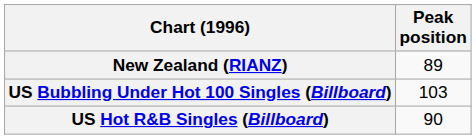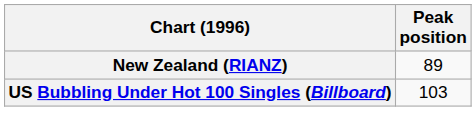 <table class="wikitable sortable plainrowheaders" style="text-align:center">
 <tr>
 <th>Chart (1996)</th>
 <th>Peak<br>position</th>
 </tr>
 <tr>
 <th scope="row">New Zealand (<a href='#'>RIANZ</a>)</th>
 <td>89</td>
 </tr>
 <tr>
 <th scope="row">US <a href='#'>Bubbling Under Hot 100 Singles</a> (<em><a href='#'>Billboard</a></em>)</th>
 <td>103</td>
 </tr>
-<tr>
-<th scope="row">US <a href='#'>Hot R&B Singles</a> (<em><a href='#'>Billboard</a></em>)</th>
-<td>90</td>
-</tr>
 </table>
